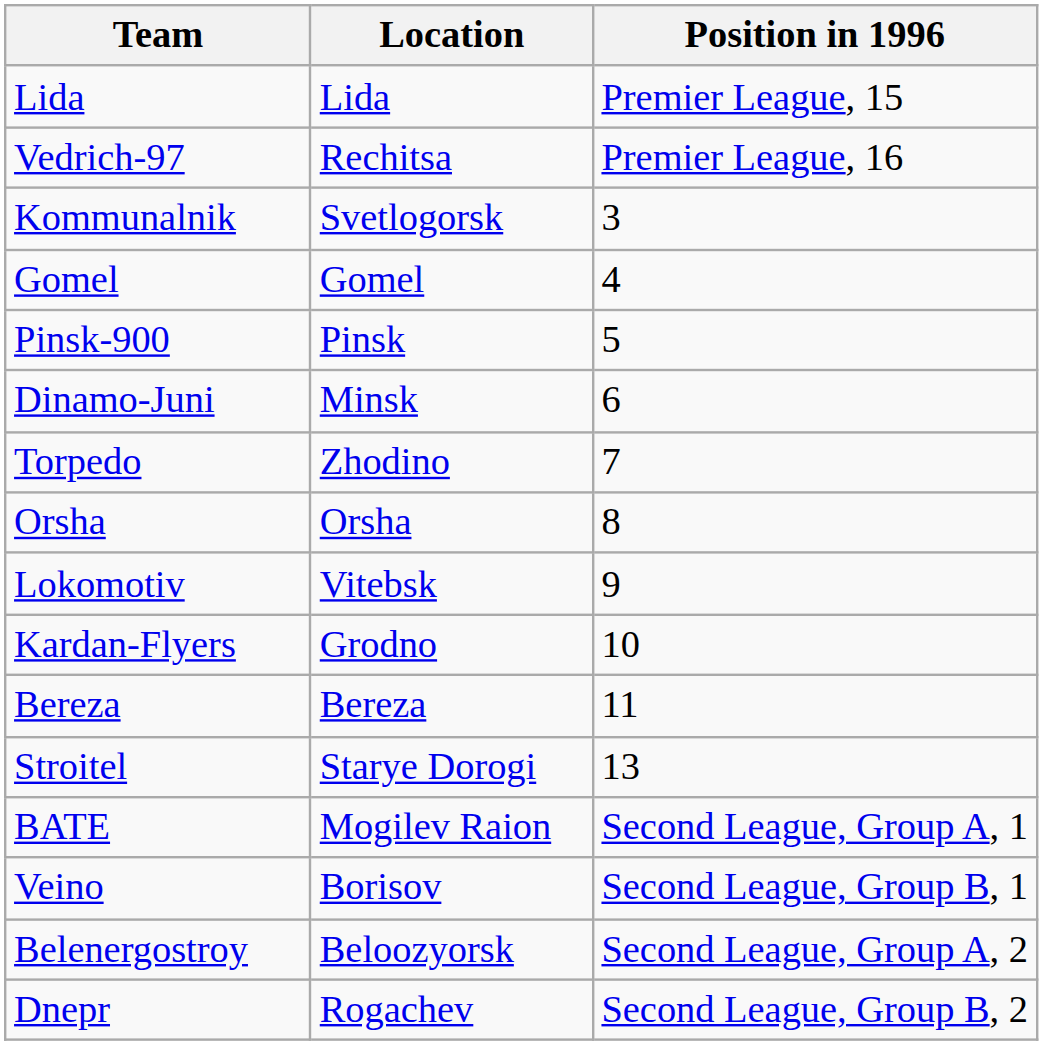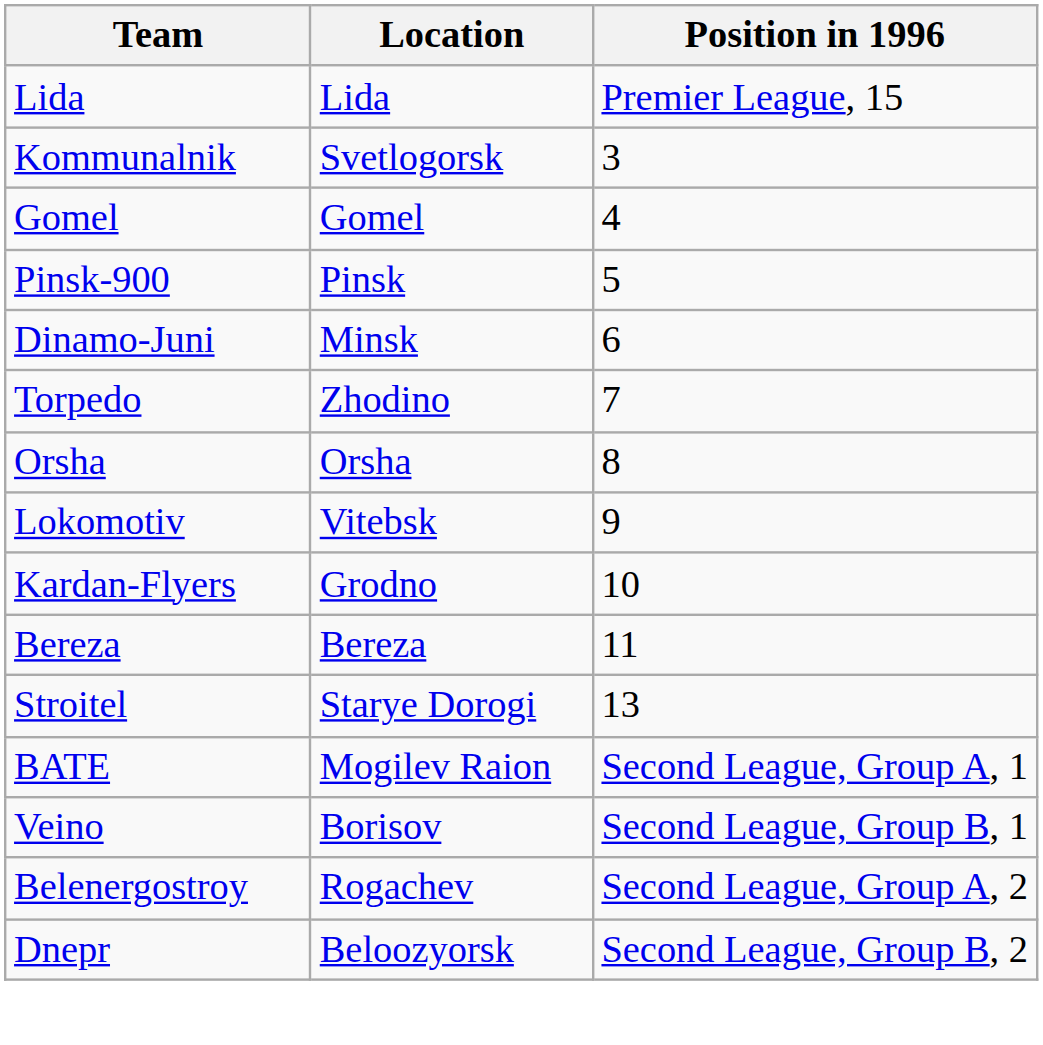 <table class="wikitable sortable" style="text-align:left">
 <tr>
 <th>Team</th>
 <th>Location</th>
 <th data-sort-type="number">Position in 1996</th>
 </tr>
 <tr>
 <td width=120><a href='#'>Lida</a></td>
 <td width=110><a href='#'>Lida</a></td>
 <td><a href='#'>Premier League</a>, 15</td>
-</tr>
-<tr>
-<td><a href='#'>Vedrich-97</a></td>
-<td width=110><a href='#'>Rechitsa</a></td>
-<td><a href='#'>Premier League</a>, 16</td>
 </tr>
 <tr>
 <td><a href='#'>Kommunalnik</a></td>
 <td><a href='#'>Svetlogorsk</a></td>
 <td>3</td>
 </tr>
 <tr>
 <td><a href='#'>Gomel</a></td>
 <td><a href='#'>Gomel</a></td>
 <td>4</td>
 </tr>
 <tr>
 <td><a href='#'>Pinsk-900</a></td>
 <td width=110><a href='#'>Pinsk</a></td>
 <td>5</td>
 </tr>
 <tr>
 <td><a href='#'>Dinamo-Juni</a></td>
 <td><a href='#'>Minsk</a></td>
 <td>6</td>
 </tr>
 <tr>
 <td><a href='#'>Torpedo</a></td>
 <td><a href='#'>Zhodino</a></td>
 <td>7</td>
 </tr>
 <tr>
 <td><a href='#'>Orsha</a></td>
 <td><a href='#'>Orsha</a></td>
 <td>8</td>
 </tr>
 <tr>
 <td><a href='#'>Lokomotiv</a></td>
 <td><a href='#'>Vitebsk</a></td>
 <td>9</td>
 </tr>
 <tr>
 <td><a href='#'>Kardan-Flyers</a></td>
 <td><a href='#'>Grodno</a></td>
 <td>10</td>
 </tr>
 <tr>
 <td><a href='#'>Bereza</a></td>
 <td><a href='#'>Bereza</a></td>
 <td>11</td>
 </tr>
 <tr>
 <td><a href='#'>Stroitel</a></td>
 <td><a href='#'>Starye Dorogi</a></td>
 <td>13</td>
 </tr>
 <tr>
 <td><a href='#'>BATE</a></td>
 <td><a href='#'>Mogilev Raion</a></td>
 <td><a href='#'>Second League, Group A</a>, 1</td>
 </tr>
 <tr>
 <td><a href='#'>Veino</a></td>
 <td><a href='#'>Borisov</a></td>
 <td><a href='#'>Second League, Group B</a>, 1</td>
 </tr>
 <tr>
 <td><a href='#'>Belenergostroy</a></td>
-<td><a href='#'>Beloozyorsk</a></td>
+<td><a href='#'>Rogachev</a></td>
 <td><a href='#'>Second League, Group A</a>, 2</td>
 </tr>
 <tr>
 <td><a href='#'>Dnepr</a></td>
-<td><a href='#'>Rogachev</a></td>
+<td><a href='#'>Beloozyorsk</a></td>
 <td><a href='#'>Second League, Group B</a>, 2</td>
 </tr>
 </table>
